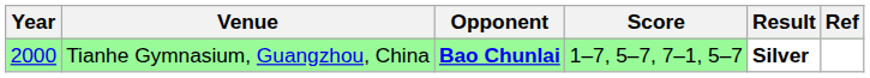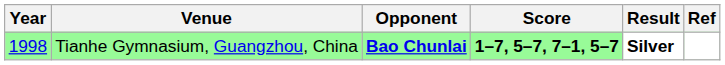 <table class="sortable wikitable" style="font-size: 90%">
 <tr>
 <th>Year</th>
 <th>Venue</th>
 <th>Opponent</th>
 <th>Score</th>
 <th>Result</th>
 <th>Ref</th>
 </tr>
 <tr style="background:#98FB98">
-<td align="center"><a href='#'>2000</a></td>
+<td align="center"><a href='#'>1998</a></td>
 <td align="left">Tianhe Gymnasium, <a href='#'>Guangzhou</a>, China</td>
 <td align="left"><strong> <a href='#'>Bao Chunlai</a></strong></td>
-<td align="left">1–7, 5–7, 7–1, 5–7</td>
+<td align="left"><strong>1–7, 5–7, 7–1, 5–7</strong></td>
 <td style="text-align:left; background:white"> <strong>Silver</strong></td>
 <td style="text-align:center; background:white"></td>
 </tr>
 </table>
